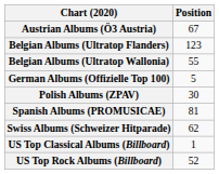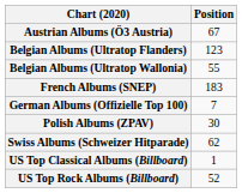 <table class="wikitable sortable plainrowheaders" style="text-align:center">
 <tr>
 <th scope="col">Chart (2020)</th>
 <th scope="col">Position</th>
 </tr>
 <tr>
 <th scope="row">Austrian Albums (Ö3 Austria)</th>
 <td>67</td>
 </tr>
 <tr>
 <th scope="row">Belgian Albums (Ultratop Flanders)</th>
 <td>123</td>
 </tr>
 <tr>
 <th scope="row">Belgian Albums (Ultratop Wallonia)</th>
 <td>55</td>
 </tr>
 <tr>
+<th scope="row">French Albums (SNEP)</th>
+<td>183</td>
+</tr>
+<tr>
 <th scope="row">German Albums (Offizielle Top 100)</th>
-<td>5</td>
+<td>7</td>
 </tr>
 <tr>
 <th scope="row">Polish Albums (ZPAV)</th>
 <td>30</td>
-</tr>
-<tr>
-<th scope="row">Spanish Albums (PROMUSICAE)</th>
-<td>81</td>
 </tr>
 <tr>
 <th scope="row">Swiss Albums (Schweizer Hitparade)</th>
 <td>62</td>
 </tr>
 <tr>
 <th scope="row">US Top Classical Albums (<em>Billboard</em>)</th>
 <td>1</td>
 </tr>
 <tr>
 <th scope="row">US Top Rock Albums (<em>Billboard</em>)</th>
 <td>52</td>
 </tr>
 </table>
